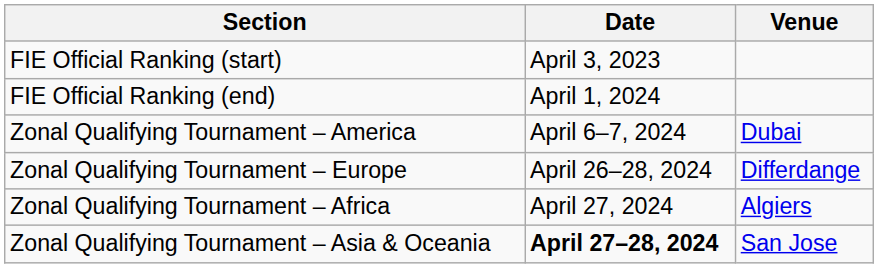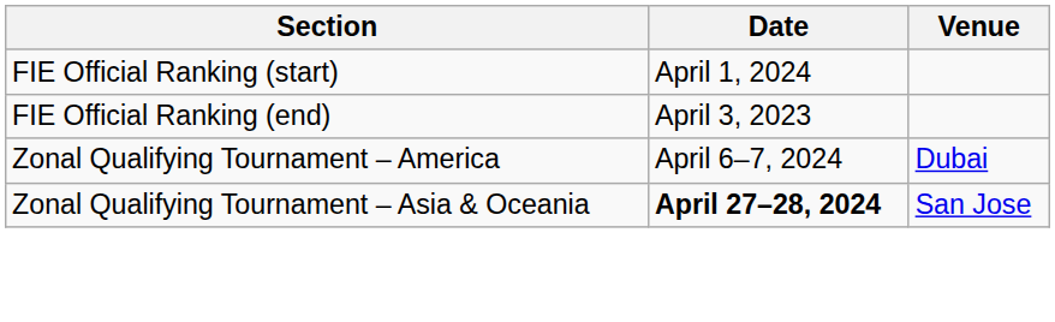 <table class="wikitable" style="width:600px;">
 <tr>
 <th>Section</th>
 <th>Date</th>
 <th>Venue</th>
 </tr>
 <tr>
 <td>FIE Official Ranking (start)</td>
-<td>April 3, 2023</td>
+<td>April 1, 2024</td>
 <td></td>
 </tr>
 <tr>
 <td>FIE Official Ranking (end)</td>
-<td>April 1, 2024</td>
+<td>April 3, 2023</td>
 <td></td>
 </tr>
 <tr>
 <td>Zonal Qualifying Tournament – America</td>
 <td>April 6–7, 2024</td>
 <td> <a href='#'>Dubai</a></td>
 </tr>
 <tr>
-<td>Zonal Qualifying Tournament – Europe</td>
-<td>April 26–28, 2024</td>
-<td> <a href='#'>Differdange</a></td>
-</tr>
-<tr>
-<td>Zonal Qualifying Tournament – Africa</td>
-<td>April 27, 2024</td>
-<td> <a href='#'>Algiers</a></td>
-</tr>
-<tr>
 <td>Zonal Qualifying Tournament – Asia & Oceania</td>
 <td><strong>April 27–28, 2024</strong></td>
 <td> <a href='#'>San Jose</a></td>
 </tr>
 </table>
